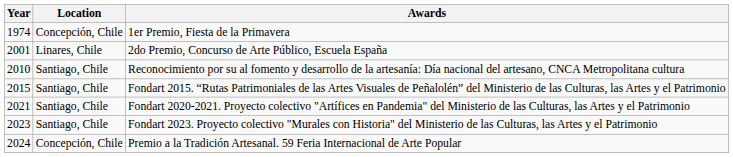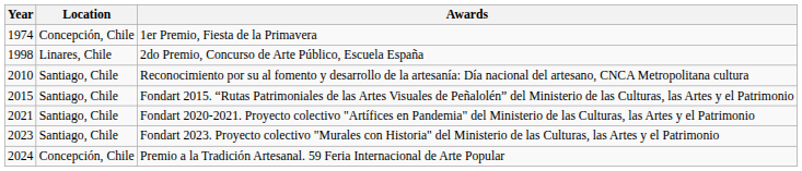 <table class="wikitable mw-collapsible mw-collapsed">
 <tr>
 <th>Year</th>
 <th>Location</th>
 <th>Awards</th>
 </tr>
 <tr>
 <td>1974</td>
 <td>Concepción, Chile</td>
 <td>1er Premio, Fiesta de la Primavera</td>
 </tr>
 <tr>
-<td>2001</td>
+<td>1998</td>
 <td>Linares, Chile</td>
 <td>2do Premio, Concurso de Arte Público, Escuela España</td>
 </tr>
 <tr>
 <td>2010</td>
 <td>Santiago, Chile</td>
 <td>Reconocimiento por su al fomento y desarrollo de la artesanía: Día nacional del artesano, CNCA Metropolitana cultura</td>
 </tr>
 <tr>
 <td>2015</td>
 <td>Santiago, Chile</td>
 <td>Fondart 2015. “Rutas Patrimoniales de las Artes Visuales de Peñalolén” del Ministerio de las Culturas, las Artes y el Patrimonio</td>
 </tr>
 <tr>
 <td>2021</td>
 <td>Santiago, Chile</td>
 <td>Fondart 2020-2021. Proyecto colectivo "Artífices en Pandemia" del Ministerio de las Culturas, las Artes y el Patrimonio</td>
 </tr>
 <tr>
 <td>2023</td>
 <td>Santiago, Chile</td>
 <td>Fondart 2023. Proyecto colectivo "Murales con Historia" del Ministerio de las Culturas, las Artes y el Patrimonio</td>
 </tr>
 <tr>
 <td>2024</td>
 <td>Concepción, Chile</td>
 <td>Premio a la Tradición Artesanal. 59 Feria Internacional de Arte Popular</td>
 </tr>
 </table>
